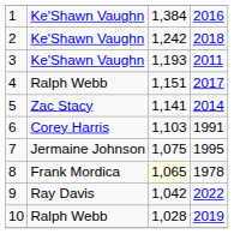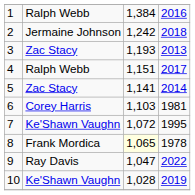 <table class="wikitable">
 <tr>
 </tr>
 <tr>
 <td>1</td>
-<td><a href='#'>Ke'Shawn Vaughn</a></td>
+<td>Ralph Webb</td>
 <td>1,384</td>
 <td><a href='#'>2016</a></td>
 </tr>
 <tr>
 <td>2</td>
-<td><a href='#'>Ke'Shawn Vaughn</a></td>
+<td>Jermaine Johnson</td>
 <td>1,242</td>
 <td><a href='#'>2018</a></td>
 </tr>
 <tr>
 <td>3</td>
-<td><a href='#'>Ke'Shawn Vaughn</a></td>
+<td><a href='#'>Zac Stacy</a></td>
 <td>1,193</td>
-<td><a href='#'>2011</a></td>
+<td><a href='#'>2013</a></td>
 </tr>
 <tr>
 <td>4</td>
 <td>Ralph Webb</td>
 <td>1,151</td>
 <td><a href='#'>2017</a></td>
 </tr>
 <tr>
 <td>5</td>
 <td><a href='#'>Zac Stacy</a></td>
 <td>1,141</td>
 <td><a href='#'>2014</a></td>
 </tr>
 <tr>
 <td>6</td>
 <td><a href='#'>Corey Harris</a></td>
 <td>1,103</td>
-<td>1991</td>
+<td>1981</td>
 </tr>
 <tr>
 <td>7</td>
-<td>Jermaine Johnson</td>
-<td>1,075</td>
+<td><a href='#'>Ke'Shawn Vaughn</a></td>
+<td>1,072</td>
 <td>1995</td>
 </tr>
 <tr>
 <td>8</td>
 <td>Frank Mordica</td>
 <td style="background: lightyellow;">1,065</td>
 <td>1978</td>
 </tr>
 <tr>
 <td>9</td>
 <td>Ray Davis</td>
-<td>1,042</td>
+<td>1,047</td>
 <td><a href='#'>2022</a></td>
 </tr>
 <tr>
 <td>10</td>
-<td>Ralph Webb</td>
+<td><a href='#'>Ke'Shawn Vaughn</a></td>
 <td>1,028</td>
 <td><a href='#'>2019</a></td>
 </tr>
 <tr>
 </tr>
 </table>
